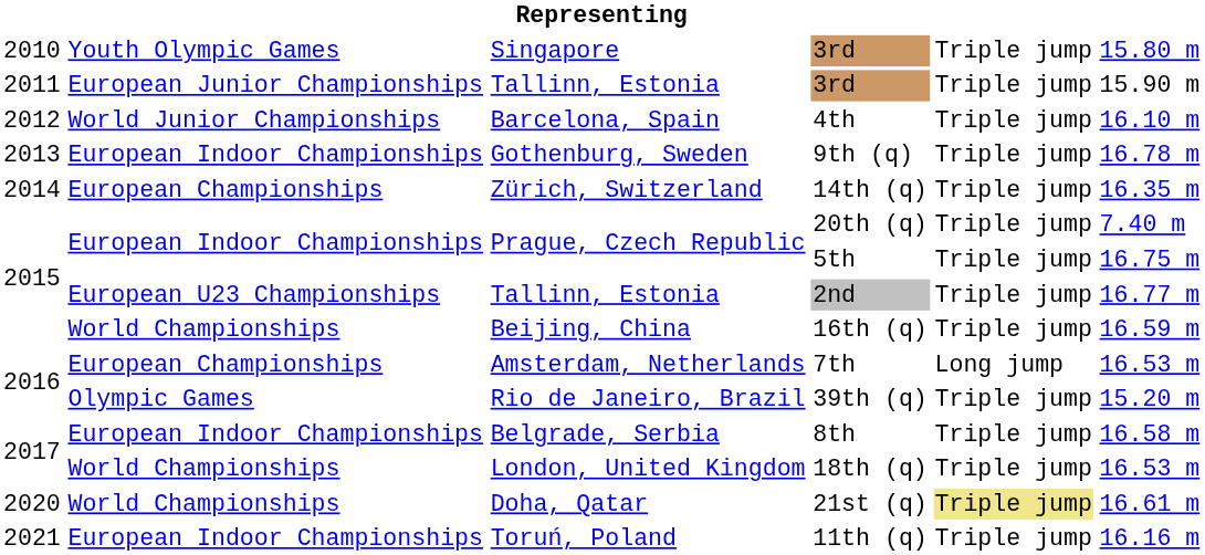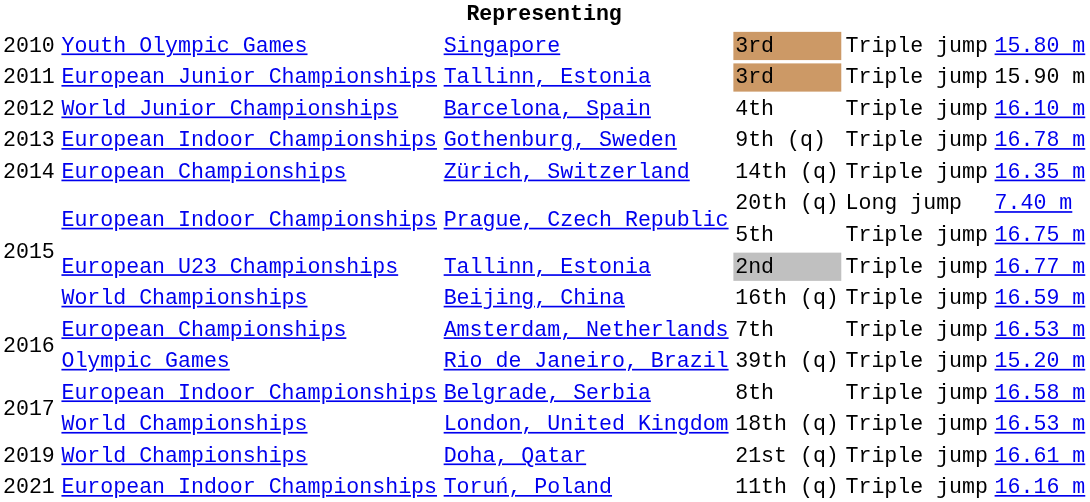 <table>
 <tr>
 <th colspan="6">Representing </th>
 </tr>
 <tr>
 <td>2010</td>
 <td><a href='#'>Youth Olympic Games</a></td>
 <td><a href='#'>Singapore</a></td>
 <td bgcolor=cc9966>3rd</td>
 <td>Triple jump</td>
 <td><a href='#'>15.80 m</a></td>
 </tr>
 <tr>
 <td>2011</td>
 <td><a href='#'>European Junior Championships</a></td>
 <td><a href='#'>Tallinn, Estonia</a></td>
 <td bgcolor=cc9966>3rd</td>
 <td>Triple jump</td>
 <td>15.90 m</td>
 </tr>
 <tr>
 <td>2012</td>
 <td><a href='#'>World Junior Championships</a></td>
 <td><a href='#'>Barcelona, Spain</a></td>
 <td>4th</td>
 <td>Triple jump</td>
 <td><a href='#'>16.10 m</a></td>
 </tr>
 <tr>
 <td>2013</td>
 <td><a href='#'>European Indoor Championships</a></td>
 <td><a href='#'>Gothenburg, Sweden</a></td>
 <td>9th (q)</td>
 <td>Triple jump</td>
 <td><a href='#'>16.78 m</a></td>
 </tr>
 <tr>
 <td>2014</td>
 <td><a href='#'>European Championships</a></td>
 <td><a href='#'>Zürich, Switzerland</a></td>
 <td>14th (q)</td>
 <td>Triple jump</td>
 <td><a href='#'>16.35 m</a></td>
 </tr>
 <tr>
 <td rowspan=4>2015</td>
 <td rowspan=2><a href='#'>European Indoor Championships</a></td>
 <td rowspan=2><a href='#'>Prague, Czech Republic</a></td>
 <td>20th (q)</td>
-<td>Triple jump</td>
+<td>Long jump</td>
 <td><a href='#'>7.40 m</a></td>
 </tr>
 <tr>
 <td>5th</td>
 <td>Triple jump</td>
 <td><a href='#'>16.75 m</a></td>
 </tr>
 <tr>
 <td><a href='#'>European U23 Championships</a></td>
 <td><a href='#'>Tallinn, Estonia</a></td>
 <td bgcolor=silver>2nd</td>
 <td>Triple jump</td>
 <td><a href='#'>16.77 m</a></td>
 </tr>
 <tr>
 <td><a href='#'>World Championships</a></td>
 <td><a href='#'>Beijing, China</a></td>
 <td>16th (q)</td>
 <td>Triple jump</td>
 <td><a href='#'>16.59 m</a></td>
 </tr>
 <tr>
 <td rowspan=2>2016</td>
 <td><a href='#'>European Championships</a></td>
 <td><a href='#'>Amsterdam, Netherlands</a></td>
 <td>7th</td>
-<td>Long jump</td>
+<td>Triple jump</td>
 <td><a href='#'>16.53 m</a></td>
 </tr>
 <tr>
 <td><a href='#'>Olympic Games</a></td>
 <td><a href='#'>Rio de Janeiro, Brazil</a></td>
 <td>39th (q)</td>
 <td>Triple jump</td>
 <td><a href='#'>15.20 m</a></td>
 </tr>
 <tr>
 <td rowspan=2>2017</td>
 <td><a href='#'>European Indoor Championships</a></td>
 <td><a href='#'>Belgrade, Serbia</a></td>
 <td>8th</td>
 <td>Triple jump</td>
 <td><a href='#'>16.58 m</a></td>
 </tr>
 <tr>
 <td><a href='#'>World Championships</a></td>
 <td><a href='#'>London, United Kingdom</a></td>
 <td>18th (q)</td>
 <td>Triple jump</td>
 <td><a href='#'>16.53 m</a></td>
 </tr>
 <tr>
-<td>2020</td>
+<td>2019</td>
 <td><a href='#'>World Championships</a></td>
 <td><a href='#'>Doha, Qatar</a></td>
 <td>21st (q)</td>
-<td style="background: khaki;">Triple jump</td>
+<td>Triple jump</td>
 <td><a href='#'>16.61 m</a></td>
 </tr>
 <tr>
 <td>2021</td>
 <td><a href='#'>European Indoor Championships</a></td>
 <td><a href='#'>Toruń, Poland</a></td>
 <td>11th (q)</td>
 <td>Triple jump</td>
 <td><a href='#'>16.16 m</a></td>
 </tr>
 </table>
